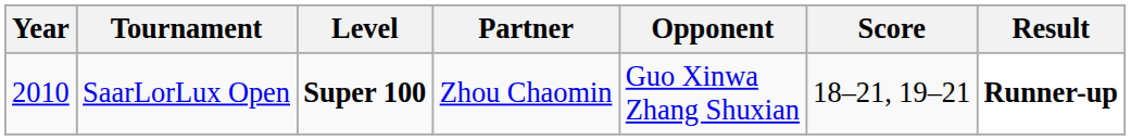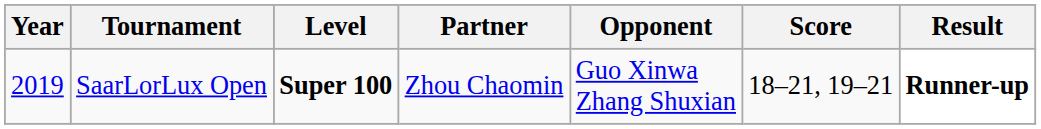 <table class="sortable wikitable" style="font-size: 90%;">
 <tr>
 <th>Year</th>
 <th>Tournament</th>
 <th>Level</th>
 <th>Partner</th>
 <th>Opponent</th>
 <th>Score</th>
 <th>Result</th>
 </tr>
 <tr>
-<td align="center"><a href='#'>2010</a></td>
+<td align="center"><a href='#'>2019</a></td>
 <td align="left"><a href='#'>SaarLorLux Open</a></td>
 <td align="left"><strong>Super 100</strong></td>
 <td align="left"> <a href='#'>Zhou Chaomin</a></td>
 <td align="left"> <a href='#'>Guo Xinwa</a><br> <a href='#'>Zhang Shuxian</a></td>
 <td align="left">18–21, 19–21</td>
 <td style="text-align:left; background:white"> <strong>Runner-up</strong></td>
 </tr>
 </table>
